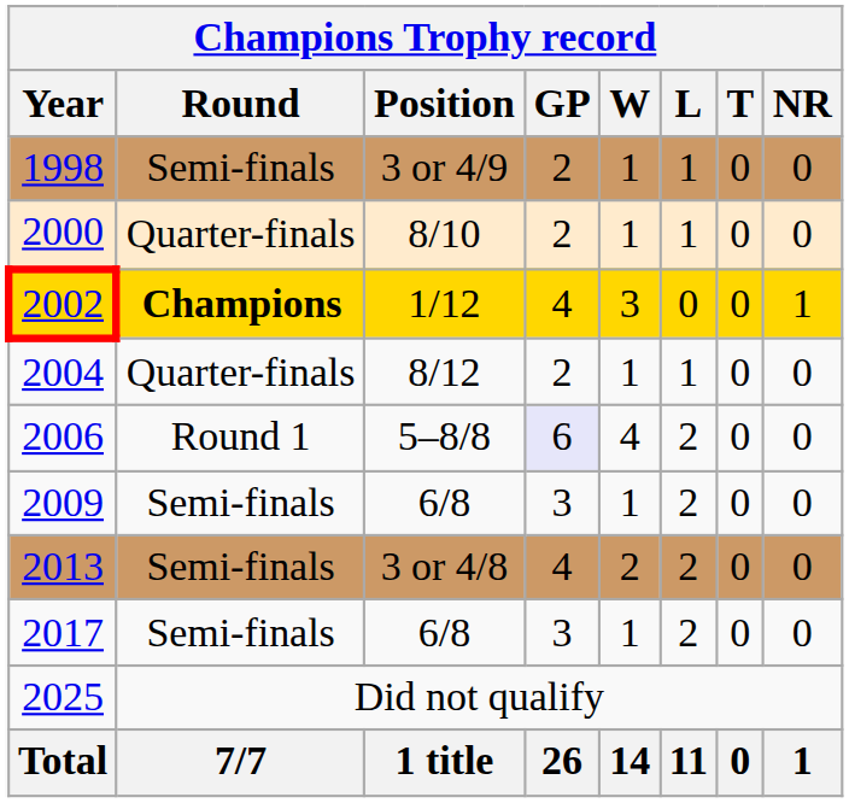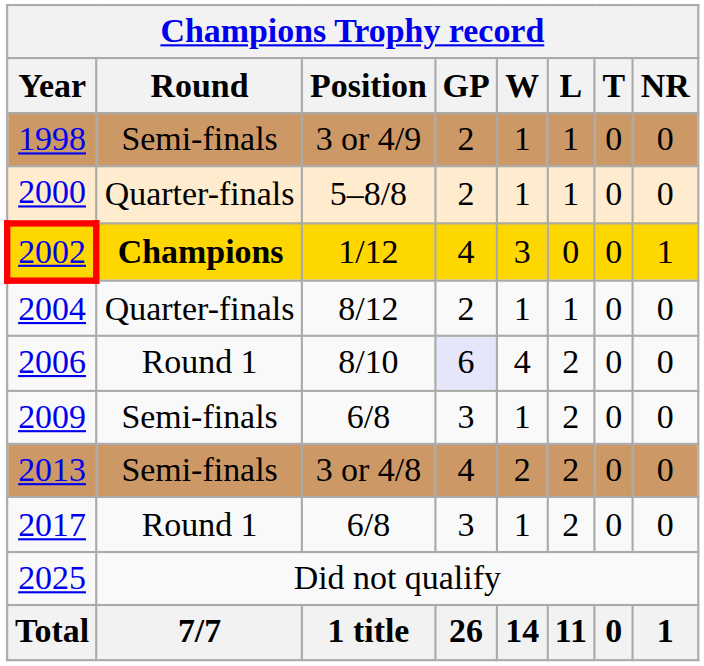 <table class="wikitable" style="text-align: center;">
 <tr>
 <th colspan=9><a href='#'>Champions Trophy record</a></th>
 </tr>
 <tr>
 <th>Year</th>
 <th>Round</th>
 <th>Position</th>
 <th>GP</th>
 <th>W</th>
 <th>L</th>
 <th>T</th>
 <th>NR</th>
 </tr>
 <tr bgcolor=#cc9966>
 <td> <a href='#'>1998</a></td>
 <td>Semi-finals</td>
 <td>3 or 4/9</td>
 <td>2</td>
 <td>1</td>
 <td>1</td>
 <td>0</td>
 <td>0</td>
 </tr>
 <tr bgcolor=#ffebcd>
 <td> <a href='#'>2000</a></td>
 <td>Quarter-finals</td>
-<td>8/10</td>
+<td>5–8/8</td>
 <td>2</td>
 <td>1</td>
 <td>1</td>
 <td>0</td>
 <td>0</td>
 </tr>
 <tr bgcolor=gold>
 <td style="border: 3px solid red"><a href='#'>2002</a></td>
 <td><strong>Champions</strong></td>
 <td>1/12</td>
 <td>4</td>
 <td>3</td>
 <td>0</td>
 <td>0</td>
 <td>1</td>
 </tr>
 <tr>
 <td> <a href='#'>2004</a></td>
 <td>Quarter-finals</td>
 <td>8/12</td>
 <td>2</td>
 <td>1</td>
 <td>1</td>
 <td>0</td>
 <td>0</td>
 </tr>
 <tr>
 <td> <a href='#'>2006</a></td>
 <td>Round 1</td>
-<td>5–8/8</td>
+<td>8/10</td>
 <td style="background: lavender;">6</td>
 <td>4</td>
 <td>2</td>
 <td>0</td>
 <td>0</td>
 </tr>
 <tr>
 <td> <a href='#'>2009</a></td>
 <td>Semi-finals</td>
 <td>6/8</td>
 <td>3</td>
 <td>1</td>
 <td>2</td>
 <td>0</td>
 <td>0</td>
 </tr>
 <tr bgcolor=#cc9966>
 <td>  <a href='#'>2013</a></td>
 <td>Semi-finals</td>
 <td>3 or 4/8</td>
 <td>4</td>
 <td>2</td>
 <td>2</td>
 <td>0</td>
 <td>0</td>
 </tr>
 <tr>
 <td>  <a href='#'>2017</a></td>
-<td>Semi-finals</td>
+<td>Round 1</td>
 <td>6/8</td>
 <td>3</td>
 <td>1</td>
 <td>2</td>
 <td>0</td>
 <td>0</td>
 </tr>
 <tr>
 <td>  <a href='#'>2025</a></td>
 <td colspan=8>Did not qualify</td>
 </tr>
 <tr>
 <th><strong>Total</strong></th>
 <th>7/7</th>
 <th>1 title</th>
 <th>26</th>
 <th>14</th>
 <th>11</th>
 <th>0</th>
 <th>1</th>
 </tr>
 </table>
